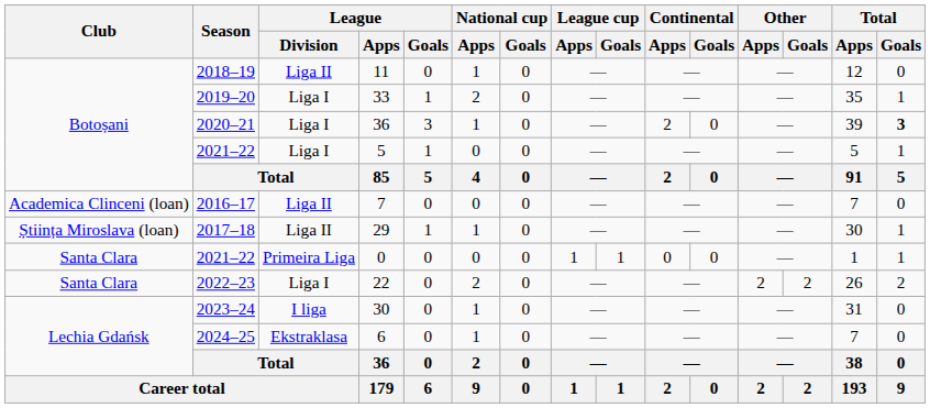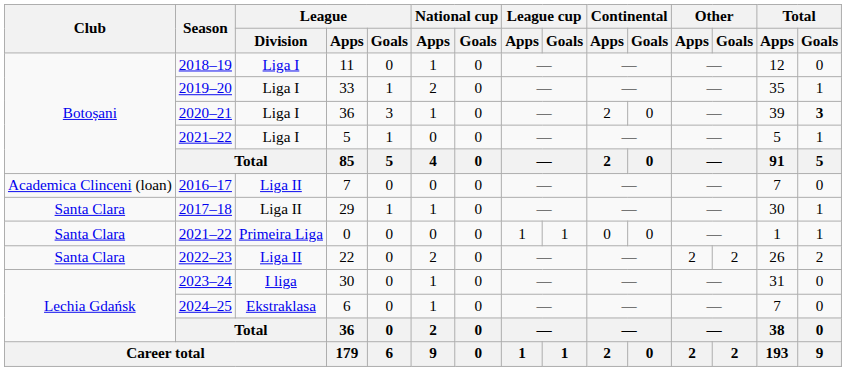 <table class=wikitable style=text-align:center>
 <tr>
 <th rowspan=2>Club</th>
 <th rowspan=2>Season</th>
 <th colspan=3>League</th>
 <th colspan=2>National cup</th>
 <th colspan=2>League cup</th>
 <th colspan=2>Continental</th>
 <th colspan=2>Other</th>
 <th colspan=2>Total</th>
 </tr>
 <tr>
 <th>Division</th>
 <th>Apps</th>
 <th>Goals</th>
 <th>Apps</th>
 <th>Goals</th>
 <th>Apps</th>
 <th>Goals</th>
 <th>Apps</th>
 <th>Goals</th>
 <th>Apps</th>
 <th>Goals</th>
 <th>Apps</th>
 <th>Goals</th>
 </tr>
 <tr>
 <td rowspan="5"><a href='#'>Botoșani</a></td>
 <td><a href='#'>2018–19</a></td>
-<td><a href='#'>Liga II</a></td>
+<td><a href='#'>Liga I</a></td>
 <td>11</td>
 <td>0</td>
 <td>1</td>
 <td>0</td>
 <td colspan="2">—</td>
 <td colspan="2">—</td>
 <td colspan="2">—</td>
 <td>12</td>
 <td>0</td>
 </tr>
 <tr>
 <td><a href='#'>2019–20</a></td>
 <td>Liga I</td>
 <td>33</td>
 <td>1</td>
 <td>2</td>
 <td>0</td>
 <td colspan="2">—</td>
 <td colspan="2">—</td>
 <td colspan="2">—</td>
 <td>35</td>
 <td>1</td>
 </tr>
 <tr>
 <td><a href='#'>2020–21</a></td>
 <td>Liga I</td>
 <td>36</td>
 <td>3</td>
 <td>1</td>
 <td>0</td>
 <td colspan="2">—</td>
 <td>2</td>
 <td>0</td>
 <td colspan="2">—</td>
 <td>39</td>
 <td><strong>3</strong></td>
 </tr>
 <tr>
 <td><a href='#'>2021–22</a></td>
 <td>Liga I</td>
 <td>5</td>
 <td>1</td>
 <td>0</td>
 <td>0</td>
 <td colspan="2">—</td>
 <td colspan="2">—</td>
 <td colspan="2">—</td>
 <td>5</td>
 <td>1</td>
 </tr>
 <tr>
 <th colspan="2">Total</th>
 <th>85</th>
 <th>5</th>
 <th>4</th>
 <th>0</th>
 <th colspan="2">—</th>
 <th>2</th>
 <th>0</th>
 <th colspan="2">—</th>
 <th>91</th>
 <th>5</th>
 </tr>
 <tr>
 <td><a href='#'>Academica Clinceni</a> (loan)</td>
 <td><a href='#'>2016–17</a></td>
 <td><a href='#'>Liga II</a></td>
 <td>7</td>
 <td>0</td>
 <td>0</td>
 <td>0</td>
 <td colspan="2">—</td>
 <td colspan="2">—</td>
 <td colspan="2">—</td>
 <td>7</td>
 <td>0</td>
 </tr>
 <tr>
-<td><a href='#'>Știința Miroslava</a> (loan)</td>
+<td><a href='#'>Santa Clara</a></td>
 <td><a href='#'>2017–18</a></td>
 <td>Liga II</td>
 <td>29</td>
 <td>1</td>
 <td>1</td>
 <td>0</td>
 <td colspan="2">—</td>
 <td colspan="2">—</td>
 <td colspan="2">—</td>
 <td>30</td>
 <td>1</td>
 </tr>
 <tr>
 <td><a href='#'>Santa Clara</a></td>
 <td><a href='#'>2021–22</a></td>
 <td><a href='#'>Primeira Liga</a></td>
 <td>0</td>
 <td>0</td>
 <td>0</td>
 <td>0</td>
 <td>1</td>
 <td>1</td>
 <td>0</td>
 <td>0</td>
 <td colspan="2">—</td>
 <td>1</td>
 <td>1</td>
 </tr>
 <tr>
 <td><a href='#'>Santa Clara</a></td>
 <td><a href='#'>2022–23</a></td>
-<td>Liga I</td>
+<td><a href='#'>Liga II</a></td>
 <td>22</td>
 <td>0</td>
 <td>2</td>
 <td>0</td>
 <td colspan="2">—</td>
 <td colspan="2">—</td>
 <td>2</td>
 <td>2</td>
 <td>26</td>
 <td>2</td>
 </tr>
 <tr>
 <td rowspan="3"><a href='#'>Lechia Gdańsk</a></td>
 <td><a href='#'>2023–24</a></td>
 <td><a href='#'>I liga</a></td>
 <td>30</td>
 <td>0</td>
 <td>1</td>
 <td>0</td>
 <td colspan="2">—</td>
 <td colspan="2">—</td>
 <td colspan="2">—</td>
 <td>31</td>
 <td>0</td>
 </tr>
 <tr>
 <td><a href='#'>2024–25</a></td>
 <td><a href='#'>Ekstraklasa</a></td>
 <td>6</td>
 <td>0</td>
 <td>1</td>
 <td>0</td>
 <td colspan="2">—</td>
 <td colspan="2">—</td>
 <td colspan="2">—</td>
 <td>7</td>
 <td>0</td>
 </tr>
 <tr>
 <th colspan="2">Total</th>
 <th>36</th>
 <th>0</th>
 <th>2</th>
 <th>0</th>
 <th colspan="2">—</th>
 <th colspan="2">—</th>
 <th colspan="2">—</th>
 <th>38</th>
 <th>0</th>
 </tr>
 <tr>
 <th colspan="3">Career total</th>
 <th>179</th>
 <th>6</th>
 <th>9</th>
 <th>0</th>
 <th>1</th>
 <th>1</th>
 <th>2</th>
 <th>0</th>
 <th>2</th>
 <th>2</th>
 <th>193</th>
 <th>9</th>
 </tr>
 </table>
